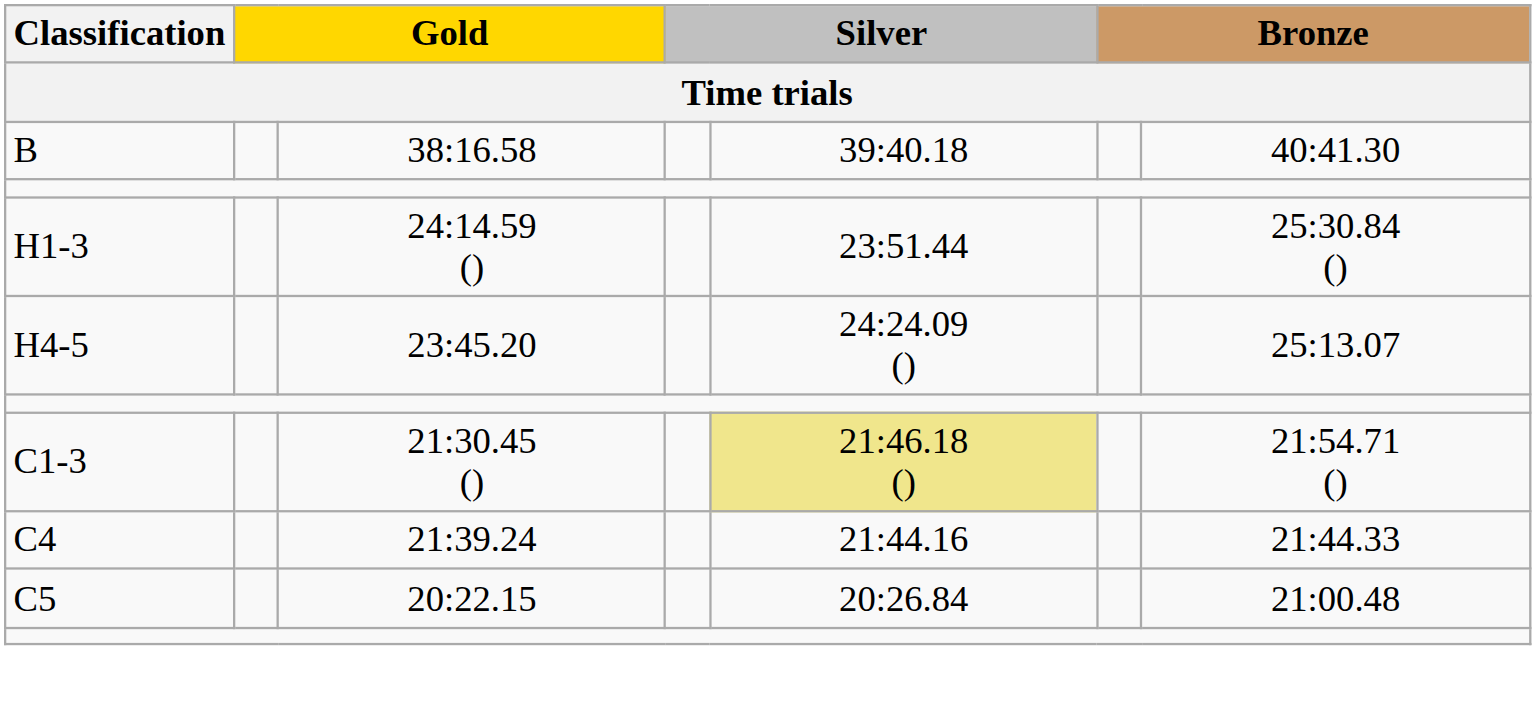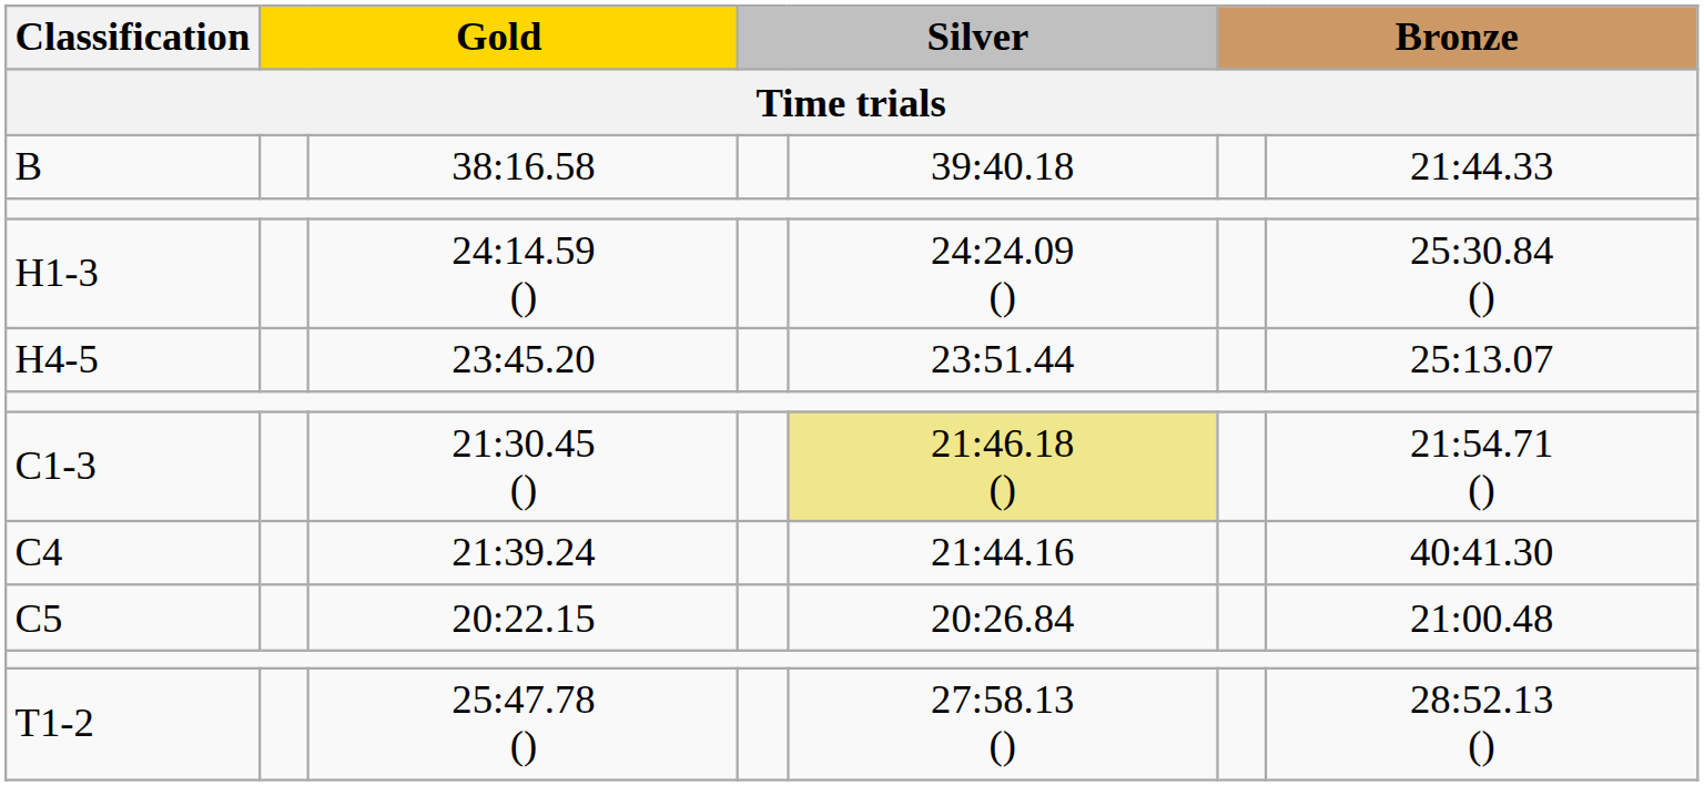 <table class=wikitable style="font-size:100%">
 <tr>
 <th rowspan="1" width="15%">Classification</th>
 <th colspan="2" style="background:gold;">Gold</th>
 <th colspan="2" style="background:silver;">Silver</th>
 <th colspan="2" style="background:#CC9966;">Bronze</th>
 </tr>
 <tr>
 <th colspan="7">Time trials</th>
 </tr>
 <tr>
 <td>B <br></td>
 <td></td>
 <td align="center">38:16.58</td>
 <td></td>
 <td align="center">39:40.18</td>
 <td></td>
-<td align="center">40:41.30</td>
+<td align="center">21:44.33</td>
 </tr>
 <tr>
 <td colspan="7"></td>
 </tr>
 <tr>
 <td>H1-3 <br></td>
 <td></td>
 <td align="center">24:14.59<br>()</td>
 <td></td>
-<td align="center">23:51.44</td>
+<td align="center">24:24.09<br>()</td>
 <td></td>
 <td align="center">25:30.84<br>()</td>
 </tr>
 <tr>
 <td>H4-5 <br></td>
 <td></td>
 <td align="center">23:45.20</td>
 <td></td>
-<td align="center">24:24.09<br>()</td>
+<td align="center">23:51.44</td>
 <td></td>
 <td align="center">25:13.07</td>
 </tr>
 <tr>
 <td colspan="7"></td>
 </tr>
 <tr>
 <td>C1-3 <br></td>
 <td></td>
 <td align="center">21:30.45<br>()</td>
 <td></td>
 <td align="center" style="background: khaki;">21:46.18<br>()</td>
 <td></td>
 <td align="center">21:54.71<br>()</td>
 </tr>
 <tr>
 <td>C4 <br></td>
 <td></td>
 <td align="center">21:39.24</td>
 <td></td>
 <td align="center">21:44.16</td>
 <td></td>
-<td align="center">21:44.33</td>
+<td align="center">40:41.30</td>
 </tr>
 <tr>
 <td>C5 <br></td>
 <td></td>
 <td align="center">20:22.15</td>
 <td></td>
 <td align="center">20:26.84</td>
 <td></td>
 <td align="center">21:00.48</td>
 </tr>
 <tr>
 <td colspan="7"></td>
 </tr>
+<tr>
+<td>T1-2 <br></td>
+<td></td>
+<td align="center">25:47.78<br>()</td>
+<td></td>
+<td align="center">27:58.13<br>()</td>
+<td></td>
+<td align="center">28:52.13<br>()</td>
+</tr>
 </table>
